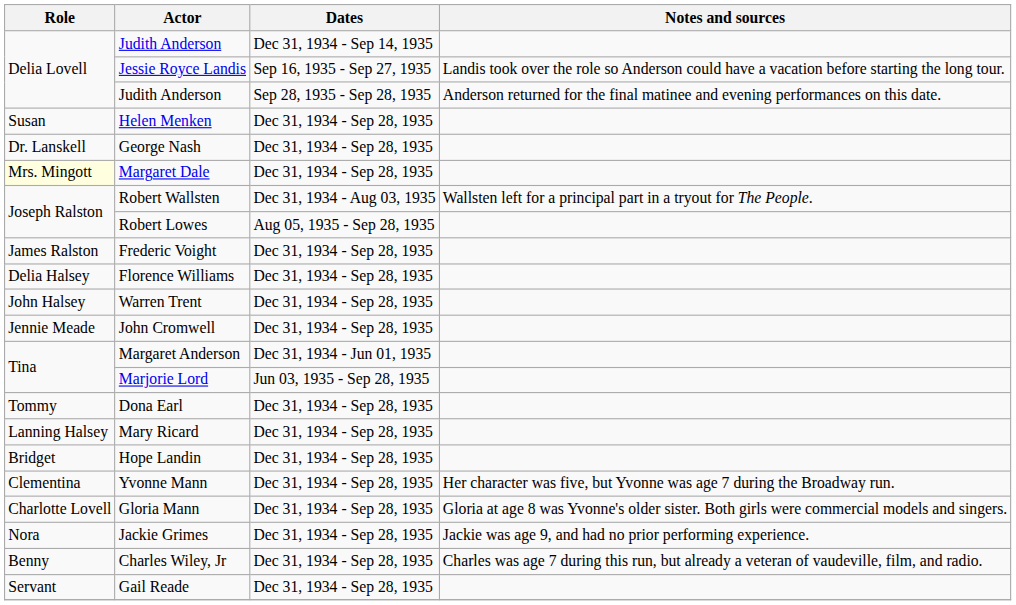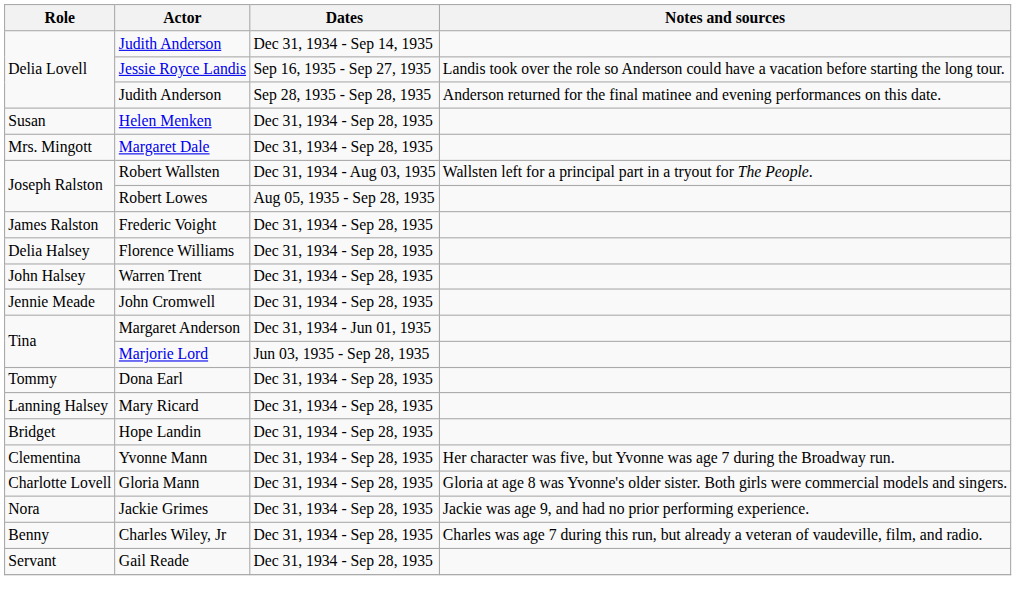 <table class="wikitable sortable plainrowheaders" style="font-size: 90%">
 <tr>
 <th scope="col">Role</th>
 <th scope="col">Actor</th>
 <th scope="col">Dates</th>
 <th scope="col">Notes and sources</th>
 </tr>
 <tr>
 <td rowspan=3>Delia Lovell</td>
 <td><a href='#'>Judith Anderson</a></td>
 <td>Dec 31, 1934 - Sep 14, 1935</td>
 <td></td>
 </tr>
 <tr>
 <td><a href='#'>Jessie Royce Landis</a></td>
 <td>Sep 16, 1935 - Sep 27, 1935</td>
 <td>Landis took over the role so Anderson could have a vacation before starting the long tour.</td>
 </tr>
 <tr>
 <td>Judith Anderson</td>
 <td>Sep 28, 1935 - Sep 28, 1935</td>
 <td>Anderson returned for the final matinee and evening performances on this date.</td>
 </tr>
 <tr>
 <td>Susan</td>
 <td><a href='#'>Helen Menken</a></td>
 <td>Dec 31, 1934 - Sep 28, 1935</td>
 <td></td>
 </tr>
 <tr>
-<td>Dr. Lanskell</td>
-<td>George Nash</td>
-<td>Dec 31, 1934 - Sep 28, 1935</td>
-<td></td>
-</tr>
-<tr>
-<td style="background: lightyellow;">Mrs. Mingott</td>
+<td>Mrs. Mingott</td>
 <td><a href='#'>Margaret Dale</a></td>
 <td>Dec 31, 1934 - Sep 28, 1935</td>
 <td></td>
 </tr>
 <tr>
 <td rowspan=2>Joseph Ralston</td>
 <td>Robert Wallsten</td>
 <td>Dec 31, 1934 - Aug 03, 1935</td>
 <td>Wallsten left for a principal part in a tryout for <em>The People</em>.</td>
 </tr>
 <tr>
 <td>Robert Lowes</td>
 <td>Aug 05, 1935 - Sep 28, 1935</td>
 <td></td>
 </tr>
 <tr>
 <td>James Ralston</td>
 <td>Frederic Voight</td>
 <td>Dec 31, 1934 - Sep 28, 1935</td>
 <td></td>
 </tr>
 <tr>
 <td>Delia Halsey</td>
 <td>Florence Williams</td>
 <td>Dec 31, 1934 - Sep 28, 1935</td>
 <td></td>
 </tr>
 <tr>
 <td>John Halsey</td>
 <td>Warren Trent</td>
 <td>Dec 31, 1934 - Sep 28, 1935</td>
 <td></td>
 </tr>
 <tr>
 <td>Jennie Meade</td>
 <td>John Cromwell</td>
 <td>Dec 31, 1934 - Sep 28, 1935</td>
 <td></td>
 </tr>
 <tr>
 <td rowspan=2>Tina</td>
 <td>Margaret Anderson</td>
 <td>Dec 31, 1934 - Jun 01, 1935</td>
 <td></td>
 </tr>
 <tr>
 <td><a href='#'>Marjorie Lord</a></td>
 <td>Jun 03, 1935 - Sep 28, 1935</td>
 <td></td>
 </tr>
 <tr>
 <td>Tommy</td>
 <td>Dona Earl</td>
 <td>Dec 31, 1934 - Sep 28, 1935</td>
 <td></td>
 </tr>
 <tr>
 <td>Lanning Halsey</td>
 <td>Mary Ricard</td>
 <td>Dec 31, 1934 - Sep 28, 1935</td>
 <td></td>
 </tr>
 <tr>
 <td>Bridget</td>
 <td>Hope Landin</td>
 <td>Dec 31, 1934 - Sep 28, 1935</td>
 <td></td>
 </tr>
 <tr>
 <td>Clementina</td>
 <td>Yvonne Mann</td>
 <td>Dec 31, 1934 - Sep 28, 1935</td>
 <td>Her character was five, but Yvonne was age 7 during the Broadway run.</td>
 </tr>
 <tr>
 <td>Charlotte Lovell</td>
 <td>Gloria Mann</td>
 <td>Dec 31, 1934 - Sep 28, 1935</td>
 <td>Gloria at age 8 was Yvonne's older sister. Both girls were commercial models and singers.</td>
 </tr>
 <tr>
 <td>Nora</td>
 <td>Jackie Grimes</td>
 <td>Dec 31, 1934 - Sep 28, 1935</td>
 <td>Jackie was age 9, and had no prior performing experience.</td>
 </tr>
 <tr>
 <td>Benny</td>
 <td>Charles Wiley, Jr</td>
 <td>Dec 31, 1934 - Sep 28, 1935</td>
 <td>Charles was age 7 during this run, but already a veteran of vaudeville, film, and radio.</td>
 </tr>
 <tr>
 <td>Servant</td>
 <td>Gail Reade</td>
 <td>Dec 31, 1934 - Sep 28, 1935</td>
 <td></td>
 </tr>
 <tr>
 </tr>
 </table>
